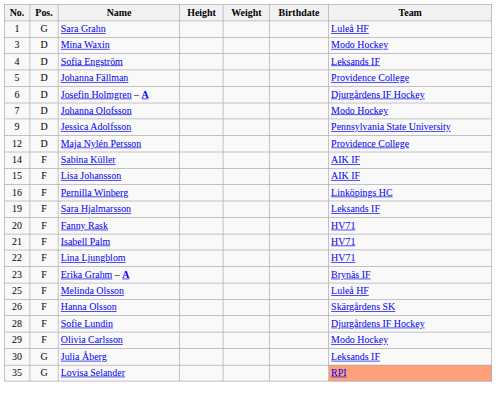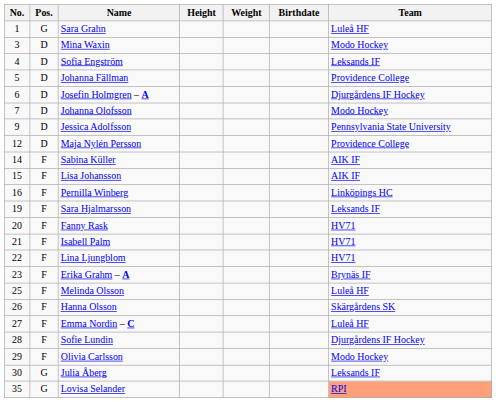 <table width="80%" class="wikitable sortable" style="font-size: 90%; text-align: center;">
 <tr>
 <th>No.</th>
 <th>Pos.</th>
 <th>Name</th>
 <th>Height</th>
 <th>Weight</th>
 <th>Birthdate</th>
 <th>Team</th>
 </tr>
 <tr>
 <td>1</td>
 <td>G</td>
 <td align=left><a href='#'>Sara Grahn</a></td>
 <td></td>
 <td></td>
 <td></td>
 <td style="text-align:left;"> <a href='#'>Luleå HF</a></td>
 </tr>
 <tr>
 <td>3</td>
 <td>D</td>
 <td align=left><a href='#'>Mina Waxin</a></td>
 <td></td>
 <td></td>
 <td></td>
 <td style="text-align:left;"> <a href='#'>Modo Hockey</a></td>
 </tr>
 <tr>
 <td>4</td>
 <td>D</td>
 <td align=left><a href='#'>Sofia Engström</a></td>
 <td></td>
 <td></td>
 <td></td>
 <td style="text-align:left;"> <a href='#'>Leksands IF</a></td>
 </tr>
 <tr>
 <td>5</td>
 <td>D</td>
 <td align=left><a href='#'>Johanna Fällman</a></td>
 <td></td>
 <td></td>
 <td></td>
 <td style="text-align:left;"> <a href='#'>Providence College</a></td>
 </tr>
 <tr>
 <td>6</td>
 <td>D</td>
 <td align=left><a href='#'>Josefin Holmgren</a> – <strong><a href='#'>A</a></strong></td>
 <td></td>
 <td></td>
 <td></td>
 <td style="text-align:left;"> <a href='#'>Djurgårdens IF Hockey</a></td>
 </tr>
 <tr>
 <td>7</td>
 <td>D</td>
 <td align=left><a href='#'>Johanna Olofsson</a></td>
 <td></td>
 <td></td>
 <td></td>
 <td style="text-align:left;"> <a href='#'>Modo Hockey</a></td>
 </tr>
 <tr>
 <td>9</td>
 <td>D</td>
 <td align=left><a href='#'>Jessica Adolfsson</a></td>
 <td></td>
 <td></td>
 <td></td>
 <td style="text-align:left;"> <a href='#'>Pennsylvania State University</a></td>
 </tr>
 <tr>
 <td>12</td>
 <td>D</td>
 <td align=left><a href='#'>Maja Nylén Persson</a></td>
 <td></td>
 <td></td>
 <td></td>
 <td style="text-align:left;"> <a href='#'>Providence College</a></td>
 </tr>
 <tr>
 <td>14</td>
 <td>F</td>
 <td align=left><a href='#'>Sabina Küller</a></td>
 <td></td>
 <td></td>
 <td></td>
 <td style="text-align:left;"> <a href='#'>AIK IF</a></td>
 </tr>
 <tr>
 <td>15</td>
 <td>F</td>
 <td align=left><a href='#'>Lisa Johansson</a></td>
 <td></td>
 <td></td>
 <td></td>
 <td style="text-align:left;"> <a href='#'>AIK IF</a></td>
 </tr>
 <tr>
 <td>16</td>
 <td>F</td>
 <td align=left><a href='#'>Pernilla Winberg</a></td>
 <td></td>
 <td></td>
 <td></td>
 <td style="text-align:left;"> <a href='#'>Linköpings HC</a></td>
 </tr>
 <tr>
 <td>19</td>
 <td>F</td>
 <td align=left><a href='#'>Sara Hjalmarsson</a></td>
 <td></td>
 <td></td>
 <td></td>
 <td style="text-align:left;"> <a href='#'>Leksands IF</a></td>
 </tr>
 <tr>
 <td>20</td>
 <td>F</td>
 <td align=left><a href='#'>Fanny Rask</a></td>
 <td></td>
 <td></td>
 <td></td>
 <td style="text-align:left;"> <a href='#'>HV71</a></td>
 </tr>
 <tr>
 <td>21</td>
 <td>F</td>
 <td align=left><a href='#'>Isabell Palm</a></td>
 <td></td>
 <td></td>
 <td></td>
 <td style="text-align:left;"> <a href='#'>HV71</a></td>
 </tr>
 <tr>
 <td>22</td>
 <td>F</td>
 <td align=left><a href='#'>Lina Ljungblom</a></td>
 <td></td>
 <td></td>
 <td></td>
 <td style="text-align:left;"> <a href='#'>HV71</a></td>
 </tr>
 <tr>
 <td>23</td>
 <td>F</td>
 <td align=left><a href='#'>Erika Grahm</a> – <strong><a href='#'>A</a></strong></td>
 <td></td>
 <td></td>
 <td></td>
 <td style="text-align:left;"> <a href='#'>Brynäs IF</a></td>
 </tr>
 <tr>
 <td>25</td>
 <td>F</td>
 <td align=left><a href='#'>Melinda Olsson</a></td>
 <td></td>
 <td></td>
 <td></td>
 <td style="text-align:left;"> <a href='#'>Luleå HF</a></td>
 </tr>
 <tr>
 <td>26</td>
 <td>F</td>
 <td align=left><a href='#'>Hanna Olsson</a></td>
 <td></td>
 <td></td>
 <td></td>
 <td style="text-align:left;"> <a href='#'>Skärgårdens SK</a></td>
 </tr>
 <tr>
+<td>27</td>
+<td>F</td>
+<td align=left><a href='#'>Emma Nordin</a> –  <strong><a href='#'>C</a></strong></td>
+<td></td>
+<td></td>
+<td></td>
+<td style="text-align:left;"> <a href='#'>Luleå HF</a></td>
+</tr>
+<tr>
 <td>28</td>
 <td>F</td>
 <td align=left><a href='#'>Sofie Lundin</a></td>
 <td></td>
 <td></td>
 <td></td>
 <td style="text-align:left;"> <a href='#'>Djurgårdens IF Hockey</a></td>
 </tr>
 <tr>
 <td>29</td>
 <td>F</td>
 <td align=left><a href='#'>Olivia Carlsson</a></td>
 <td></td>
 <td></td>
 <td></td>
 <td style="text-align:left;"> <a href='#'>Modo Hockey</a></td>
 </tr>
 <tr>
 <td>30</td>
 <td>G</td>
 <td align=left><a href='#'>Julia Åberg</a></td>
 <td></td>
 <td></td>
 <td></td>
 <td style="text-align:left;"> <a href='#'>Leksands IF</a></td>
 </tr>
 <tr>
 <td>35</td>
 <td>G</td>
 <td align=left><a href='#'>Lovisa Selander</a></td>
 <td></td>
 <td></td>
 <td></td>
 <td style="background: lightsalmon; text-align:left;"> <a href='#'>RPI</a></td>
 </tr>
 </table>
